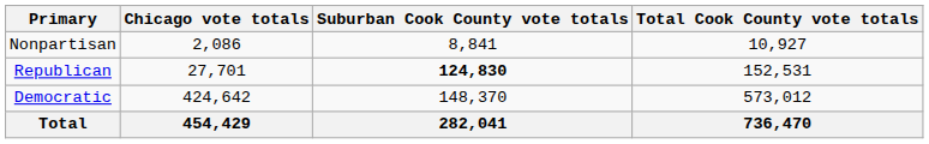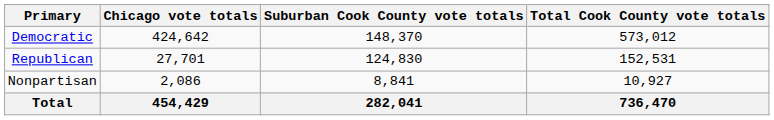 <table class="wikitable" style="text-align: center">
 <tr>
 <th>Primary</th>
 <th>Chicago vote totals</th>
 <th>Suburban Cook County vote totals</th>
 <th>Total Cook County vote totals</th>
 </tr>
 <tr>
+<td><a href='#'>Democratic</a></td>
+<td>424,642</td>
+<td>148,370</td>
+<td>573,012</td>
+</tr>
+<tr>
+<td><a href='#'>Republican</a></td>
+<td>27,701</td>
+<td>124,830</td>
+<td>152,531</td>
+</tr>
+<tr>
 <td>Nonpartisan</td>
 <td>2,086</td>
 <td>8,841</td>
 <td>10,927</td>
-</tr>
-<tr>
-<td><a href='#'>Republican</a></td>
-<td>27,701</td>
-<td><strong>124,830</strong></td>
-<td>152,531</td>
-</tr>
-<tr>
-<td><a href='#'>Democratic</a></td>
-<td>424,642</td>
-<td>148,370</td>
-<td>573,012</td>
 </tr>
 <tr>
 <th>Total</th>
 <th>454,429</th>
 <th>282,041</th>
 <th>736,470</th>
 </tr>
 </table>
